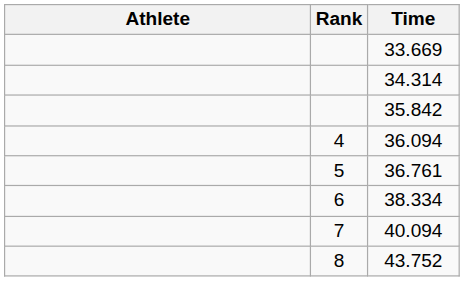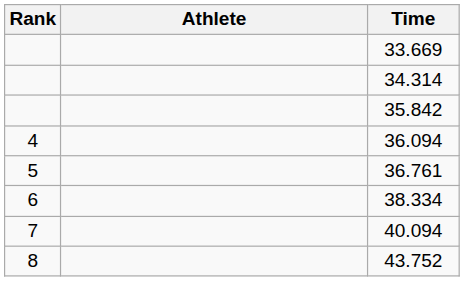 <table class=wikitable style="text-align:center">
 <tr>
+<th width=40>Rank</th>
 <th width=250>Athlete</th>
-<th width=40>Rank</th>
 <th width=70>Time</th>
 </tr>
 <tr>
+<td></td>
 <td align=left></td>
-<td></td>
 <td>33.669</td>
 </tr>
 <tr>
+<td></td>
 <td align=left></td>
-<td></td>
 <td>34.314</td>
 </tr>
 <tr>
+<td></td>
 <td align=left></td>
-<td></td>
 <td>35.842</td>
 </tr>
 <tr>
+<td>4</td>
 <td align=left></td>
-<td>4</td>
 <td>36.094</td>
 </tr>
 <tr>
+<td>5</td>
 <td align=left></td>
-<td>5</td>
 <td>36.761</td>
 </tr>
 <tr>
+<td>6</td>
 <td align=left></td>
-<td>6</td>
 <td>38.334</td>
 </tr>
 <tr>
+<td>7</td>
 <td align=left></td>
-<td>7</td>
 <td>40.094</td>
 </tr>
 <tr>
+<td>8</td>
 <td align=left></td>
-<td>8</td>
 <td>43.752</td>
 </tr>
 </table>
